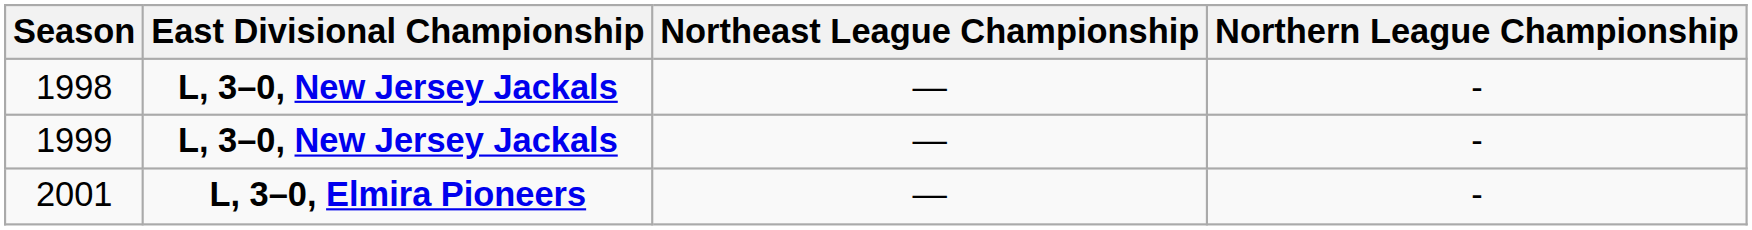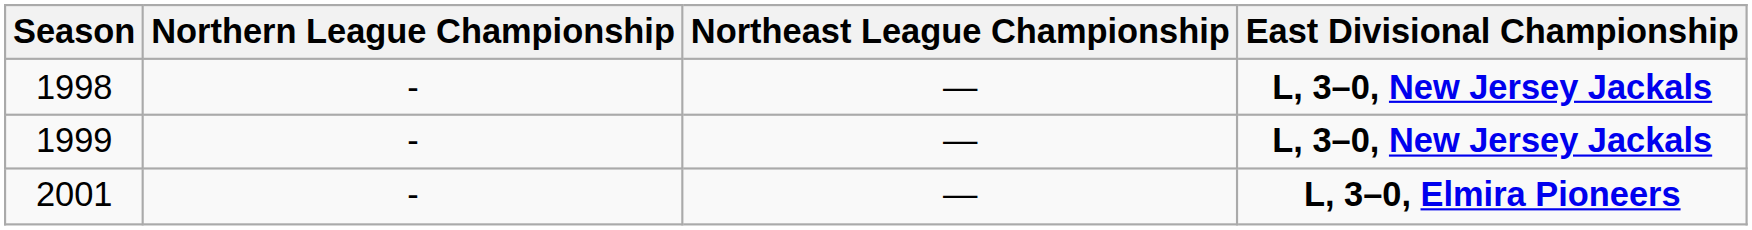 <table class="wikitable" style="text-align:center">
 <tr>
 <th>Season</th>
+<th>Northern League Championship</th>
+<th>Northeast League Championship</th>
 <th>East Divisional Championship</th>
-<th>Northeast League Championship</th>
-<th>Northern League Championship</th>
 </tr>
 <tr>
 <td>1998</td>
+<td>-</td>
+<td>—</td>
 <td><strong>L, 3–0, <a href='#'>New Jersey Jackals</a></strong></td>
-<td>—</td>
-<td>-</td>
 </tr>
 <tr>
 <td>1999</td>
+<td>-</td>
+<td>—</td>
 <td><strong>L, 3–0, <a href='#'>New Jersey Jackals</a></strong></td>
-<td>—</td>
-<td>-</td>
 </tr>
 <tr>
 <td>2001</td>
+<td>-</td>
+<td>—</td>
 <td><strong>L, 3–0, <a href='#'>Elmira Pioneers</a></strong></td>
-<td>—</td>
-<td>-</td>
 </tr>
 </table>
